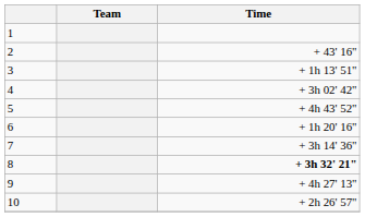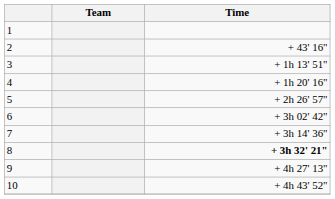 <table class="wikitable plainrowheaders" style="width: 30em">
 <tr>
 <th></th>
 <th>Team</th>
 <th>Time</th>
 </tr>
 <tr>
 <td>1</td>
 <th scope="row"> </th>
 <td align=right></td>
 </tr>
 <tr>
 <td>2</td>
 <th scope="row"> </th>
 <td align=right>+ 43' 16"</td>
 </tr>
 <tr>
 <td>3</td>
 <th scope="row"> </th>
 <td align=right>+ 1h 13' 51"</td>
 </tr>
 <tr>
 <td>4</td>
 <th scope="row"> </th>
-<td align=right>+ 3h 02' 42"</td>
+<td align=right>+ 1h 20' 16"</td>
 </tr>
 <tr>
 <td>5</td>
 <th scope="row"> </th>
-<td align=right>+ 4h 43' 52"</td>
+<td align=right>+ 2h 26' 57"</td>
 </tr>
 <tr>
 <td>6</td>
 <th scope="row"> </th>
-<td align=right>+ 1h 20' 16"</td>
+<td align=right>+ 3h 02' 42"</td>
 </tr>
 <tr>
 <td>7</td>
 <th scope="row"> </th>
 <td align=right>+ 3h 14' 36"</td>
 </tr>
 <tr>
 <td>8</td>
 <th scope="row"> </th>
 <td align=right><strong>+ 3h 32' 21"</strong></td>
 </tr>
 <tr>
 <td>9</td>
 <th scope="row"> </th>
 <td align=right>+ 4h 27' 13"</td>
 </tr>
 <tr>
 <td>10</td>
 <th scope="row"> </th>
-<td align=right>+ 2h 26' 57"</td>
+<td align=right>+ 4h 43' 52"</td>
 </tr>
 <tr>
 </tr>
 </table>
